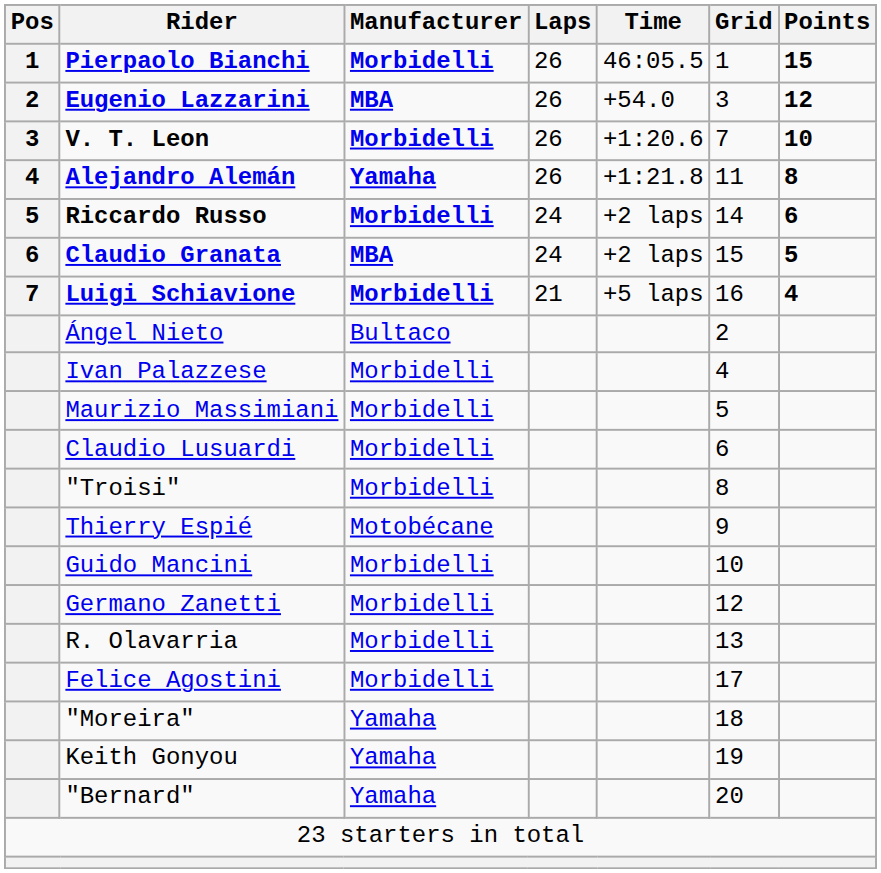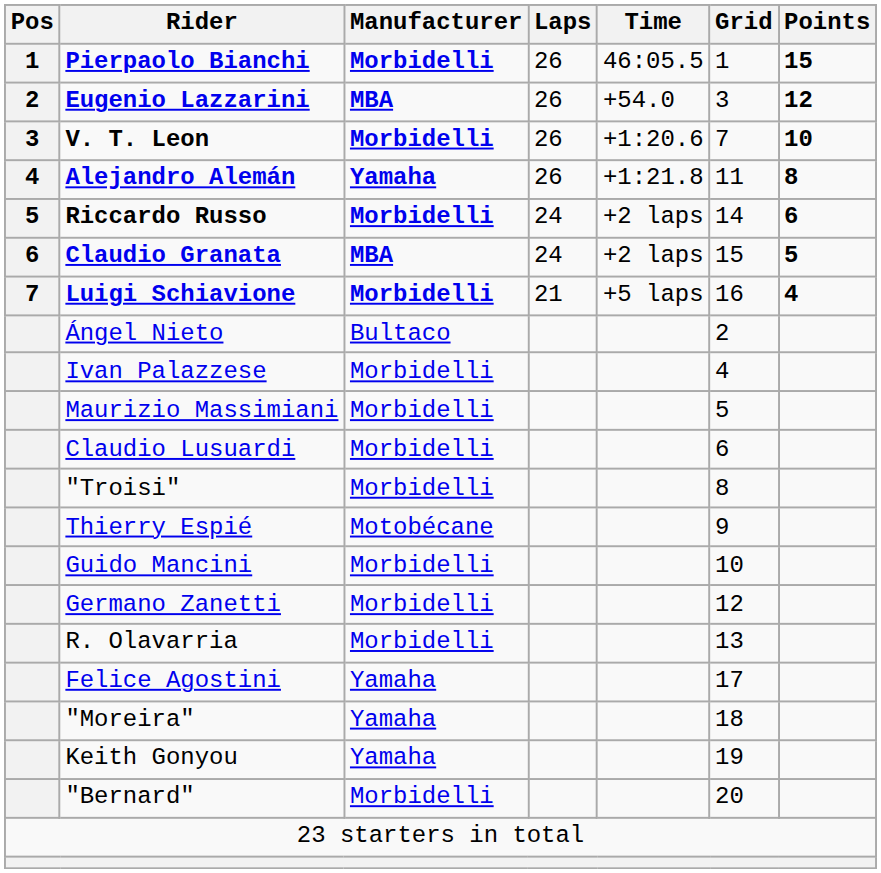 <table class="wikitable" style="font-size: 95%;">
 <tr>
 <th>Pos</th>
 <th>Rider</th>
 <th>Manufacturer</th>
 <th>Laps</th>
 <th>Time</th>
 <th>Grid</th>
 <th>Points</th>
 </tr>
 <tr>
 <th>1</th>
 <td> <strong><a href='#'>Pierpaolo Bianchi</a></strong></td>
 <td><strong><a href='#'>Morbidelli</a></strong></td>
 <td>26</td>
 <td>46:05.5</td>
 <td>1</td>
 <td><strong>15</strong></td>
 </tr>
 <tr>
 <th>2</th>
 <td> <strong><a href='#'>Eugenio Lazzarini</a></strong></td>
 <td><strong><a href='#'>MBA</a></strong></td>
 <td>26</td>
 <td>+54.0</td>
 <td>3</td>
 <td><strong>12</strong></td>
 </tr>
 <tr>
 <th>3</th>
 <td> <strong>V. T. Leon</strong></td>
 <td><strong><a href='#'>Morbidelli</a></strong></td>
 <td>26</td>
 <td>+1:20.6</td>
 <td>7</td>
 <td><strong>10</strong></td>
 </tr>
 <tr>
 <th>4</th>
 <td> <strong><a href='#'>Alejandro Alemán</a></strong></td>
 <td><strong><a href='#'>Yamaha</a></strong></td>
 <td>26</td>
 <td>+1:21.8</td>
 <td>11</td>
 <td><strong>8</strong></td>
 </tr>
 <tr>
 <th>5</th>
 <td> <strong>Riccardo Russo</strong></td>
 <td><strong><a href='#'>Morbidelli</a></strong></td>
 <td>24</td>
 <td>+2 laps</td>
 <td>14</td>
 <td><strong>6</strong></td>
 </tr>
 <tr>
 <th>6</th>
 <td> <strong><a href='#'>Claudio Granata</a></strong></td>
 <td><strong><a href='#'>MBA</a></strong></td>
 <td>24</td>
 <td>+2 laps</td>
 <td>15</td>
 <td><strong>5</strong></td>
 </tr>
 <tr>
 <th>7</th>
 <td> <strong><a href='#'>Luigi Schiavione</a></strong></td>
 <td><strong><a href='#'>Morbidelli</a></strong></td>
 <td>21</td>
 <td>+5 laps</td>
 <td>16</td>
 <td><strong>4</strong></td>
 </tr>
 <tr>
 <th></th>
 <td> <a href='#'>Ángel Nieto</a></td>
 <td><a href='#'>Bultaco</a></td>
 <td></td>
 <td></td>
 <td>2</td>
 <td></td>
 </tr>
 <tr>
 <th></th>
 <td> <a href='#'>Ivan Palazzese</a></td>
 <td><a href='#'>Morbidelli</a></td>
 <td></td>
 <td></td>
 <td>4</td>
 <td></td>
 </tr>
 <tr>
 <th></th>
 <td> <a href='#'>Maurizio Massimiani</a></td>
 <td><a href='#'>Morbidelli</a></td>
 <td></td>
 <td></td>
 <td>5</td>
 <td></td>
 </tr>
 <tr>
 <th></th>
 <td> <a href='#'>Claudio Lusuardi</a></td>
 <td><a href='#'>Morbidelli</a></td>
 <td></td>
 <td></td>
 <td>6</td>
 <td></td>
 </tr>
 <tr>
 <th></th>
 <td> "Troisi"</td>
 <td><a href='#'>Morbidelli</a></td>
 <td></td>
 <td></td>
 <td>8</td>
 <td></td>
 </tr>
 <tr>
 <th></th>
 <td> <a href='#'>Thierry Espié</a></td>
 <td><a href='#'>Motobécane</a></td>
 <td></td>
 <td></td>
 <td>9</td>
 <td></td>
 </tr>
 <tr>
 <th></th>
 <td> <a href='#'>Guido Mancini</a></td>
 <td><a href='#'>Morbidelli</a></td>
 <td></td>
 <td></td>
 <td>10</td>
 <td></td>
 </tr>
 <tr>
 <th></th>
 <td> <a href='#'>Germano Zanetti</a></td>
 <td><a href='#'>Morbidelli</a></td>
 <td></td>
 <td></td>
 <td>12</td>
 <td></td>
 </tr>
 <tr>
 <th></th>
 <td> R. Olavarria</td>
 <td><a href='#'>Morbidelli</a></td>
 <td></td>
 <td></td>
 <td>13</td>
 <td></td>
 </tr>
 <tr>
 <th></th>
 <td> <a href='#'>Felice Agostini</a></td>
-<td><a href='#'>Morbidelli</a></td>
+<td><a href='#'>Yamaha</a></td>
 <td></td>
 <td></td>
 <td>17</td>
 <td></td>
 </tr>
 <tr>
 <th></th>
 <td> "Moreira"</td>
 <td><a href='#'>Yamaha</a></td>
 <td></td>
 <td></td>
 <td>18</td>
 <td></td>
 </tr>
 <tr>
 <th></th>
 <td> Keith Gonyou</td>
 <td><a href='#'>Yamaha</a></td>
 <td></td>
 <td></td>
 <td>19</td>
 <td></td>
 </tr>
 <tr>
 <th></th>
 <td> "Bernard"</td>
-<td><a href='#'>Yamaha</a></td>
+<td><a href='#'>Morbidelli</a></td>
 <td></td>
 <td></td>
 <td>20</td>
 <td></td>
 </tr>
 <tr>
 <td colspan=8 align=center>23 starters in total</td>
 </tr>
 <tr>
 <th colspan=8></th>
 </tr>
 </table>
